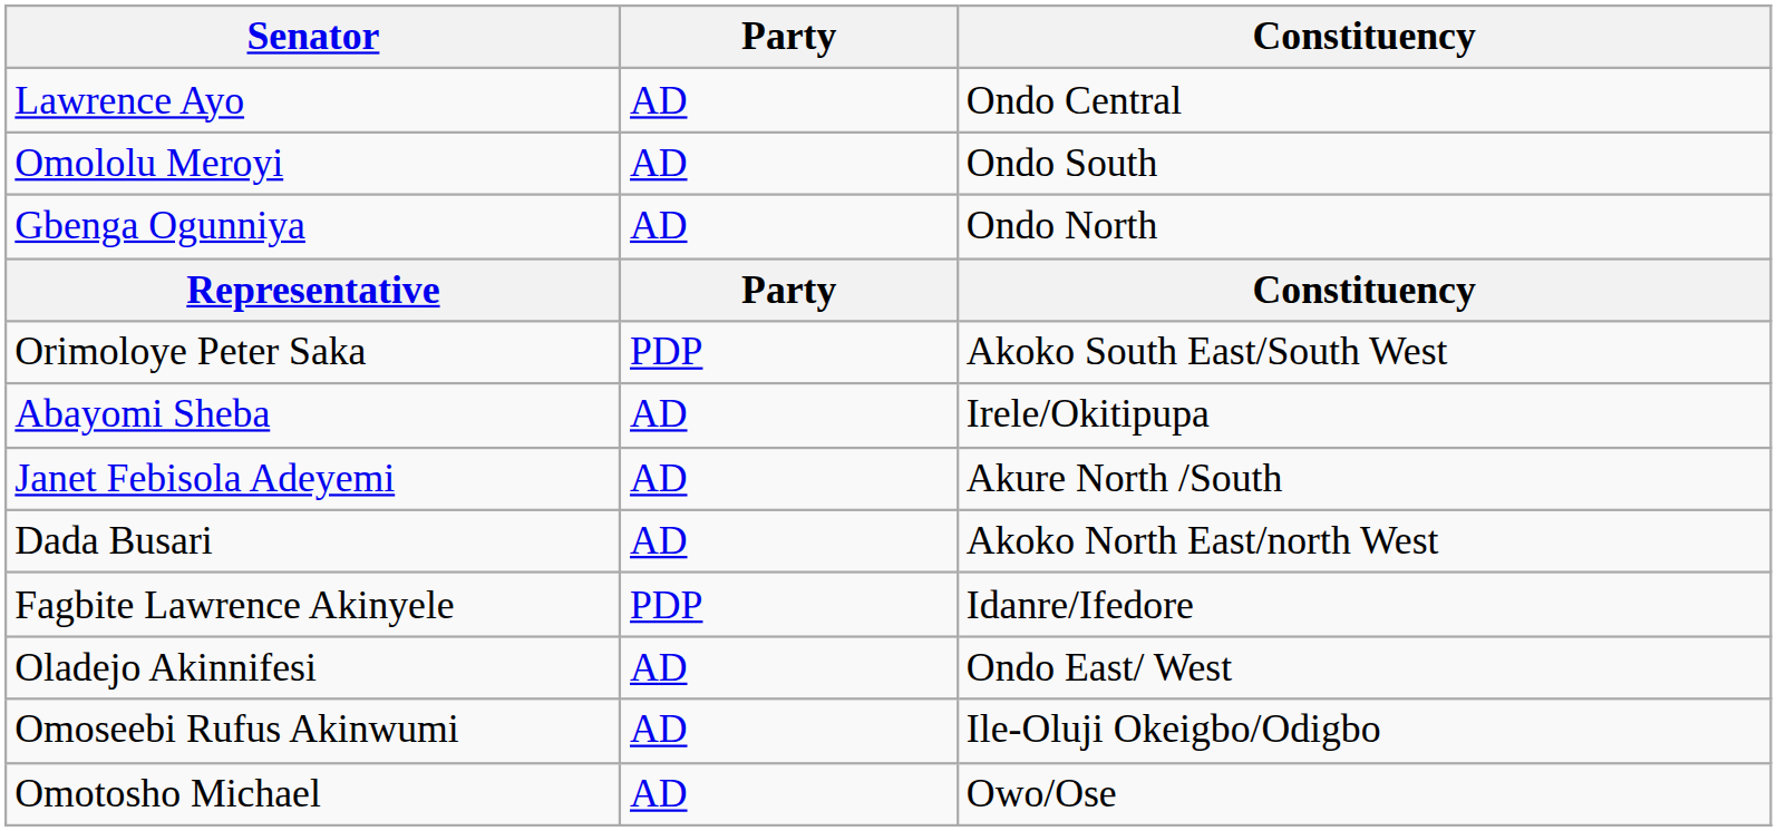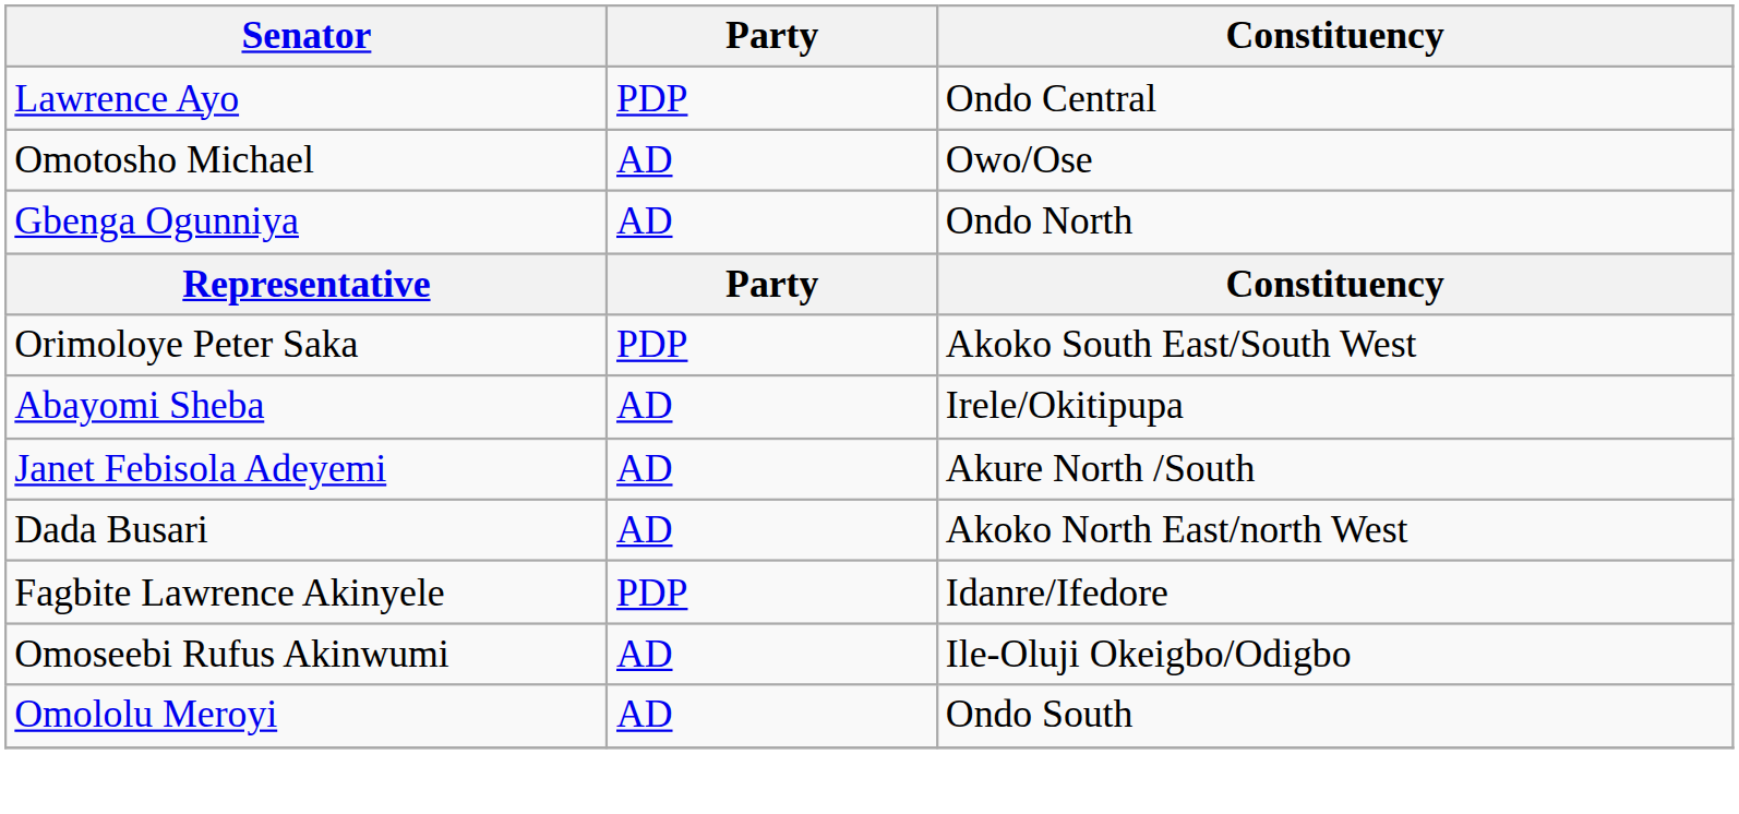 <table class="wikitable sortable">
 <tr>
 <th style="width:15em"><a href='#'>Senator</a></th>
 <th style="width:8em">Party</th>
 <th style="width:20em">Constituency</th>
 </tr>
 <tr>
 <td><a href='#'>Lawrence Ayo</a></td>
-<td><a href='#'>AD</a></td>
+<td><a href='#'>PDP</a></td>
 <td>Ondo Central</td>
 </tr>
 <tr>
-<td><a href='#'>Omololu Meroyi</a></td>
+<td>Omotosho Michael</td>
 <td><a href='#'>AD</a></td>
-<td>Ondo South</td>
+<td>Owo/Ose</td>
 </tr>
 <tr>
 <td><a href='#'>Gbenga Ogunniya</a></td>
 <td><a href='#'>AD</a></td>
 <td>Ondo North</td>
 </tr>
 <tr>
 <th style="width:15em"><a href='#'>Representative</a></th>
 <th style="width:8em">Party</th>
 <th style="width:20em">Constituency</th>
 </tr>
 <tr>
 <td>Orimoloye Peter Saka</td>
 <td><a href='#'>PDP</a></td>
 <td>Akoko South East/South West</td>
 </tr>
 <tr>
 <td><a href='#'>Abayomi Sheba</a></td>
 <td><a href='#'>AD</a></td>
 <td>Irele/Okitipupa</td>
 </tr>
 <tr>
 <td><a href='#'>Janet Febisola Adeyemi</a></td>
 <td><a href='#'>AD</a></td>
 <td>Akure North /South</td>
 </tr>
 <tr>
 <td>Dada Busari</td>
 <td><a href='#'>AD</a></td>
 <td>Akoko North East/north West</td>
 </tr>
 <tr>
 <td>Fagbite Lawrence Akinyele</td>
 <td><a href='#'>PDP</a></td>
 <td>Idanre/Ifedore</td>
 </tr>
 <tr>
-<td>Oladejo Akinnifesi</td>
-<td><a href='#'>AD</a></td>
-<td>Ondo East/ West</td>
-</tr>
-<tr>
 <td>Omoseebi Rufus Akinwumi</td>
 <td><a href='#'>AD</a></td>
 <td>Ile-Oluji Okeigbo/Odigbo</td>
 </tr>
 <tr>
-<td>Omotosho Michael</td>
+<td><a href='#'>Omololu Meroyi</a></td>
 <td><a href='#'>AD</a></td>
-<td>Owo/Ose</td>
+<td>Ondo South</td>
 </tr>
 <tr>
 </tr>
 </table>
